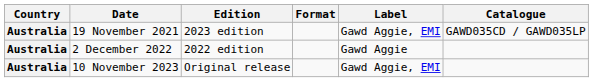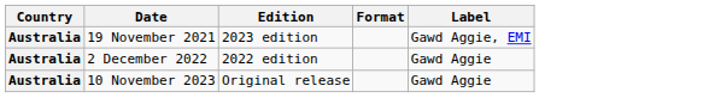 <table class="wikitable plainrowheaders">
 <tr>
 <th scope="col">Country</th>
 <th scope="col">Date</th>
 <th>Edition</th>
 <th scope="col">Format</th>
 <th scope="col">Label</th>
-<th scope="col">Catalogue</th>
 </tr>
 <tr>
 <th scope="row">Australia</th>
 <td>19 November 2021</td>
 <td>2023 edition</td>
 <td></td>
 <td>Gawd Aggie, <a href='#'>EMI</a></td>
-<td>GAWD035CD / GAWD035LP</td>
 </tr>
 <tr>
 <th scope="row">Australia</th>
 <td>2 December 2022</td>
 <td>2022 edition</td>
 <td></td>
 <td>Gawd Aggie</td>
-<td></td>
 </tr>
 <tr>
 <th scope="row">Australia</th>
 <td>10 November 2023</td>
 <td>Original release</td>
 <td></td>
-<td>Gawd Aggie, <a href='#'>EMI</a></td>
-<td></td>
+<td>Gawd Aggie</td>
 </tr>
 </table>
